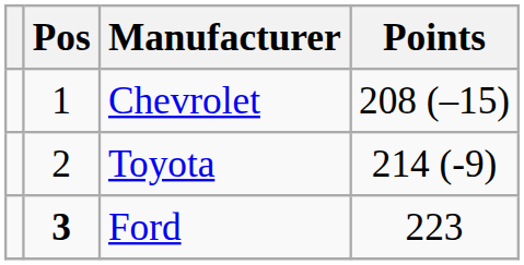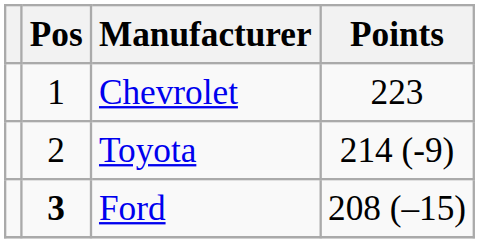 <table class="wikitable" style="font-size: 95%;">
 <tr>
 <th></th>
 <th>Pos</th>
 <th>Manufacturer</th>
 <th>Points</th>
 </tr>
 <tr>
 <td align="left"></td>
 <td style="text-align:center;">1</td>
 <td><a href='#'>Chevrolet</a></td>
-<td style="text-align:center;">208 (–15)</td>
+<td style="text-align:center;">223</td>
 </tr>
 <tr>
 <td align="left"></td>
 <td style="text-align:center;">2</td>
 <td><a href='#'>Toyota</a></td>
 <td style="text-align:center;">214 (-9)</td>
 </tr>
 <tr>
 <td align="left"></td>
 <td style="text-align:center;"><strong>3</strong></td>
 <td><a href='#'>Ford</a></td>
-<td style="text-align:center;">223</td>
+<td style="text-align:center;">208 (–15)</td>
 </tr>
 <tr class="sortbottom">
 </tr>
 </table>
